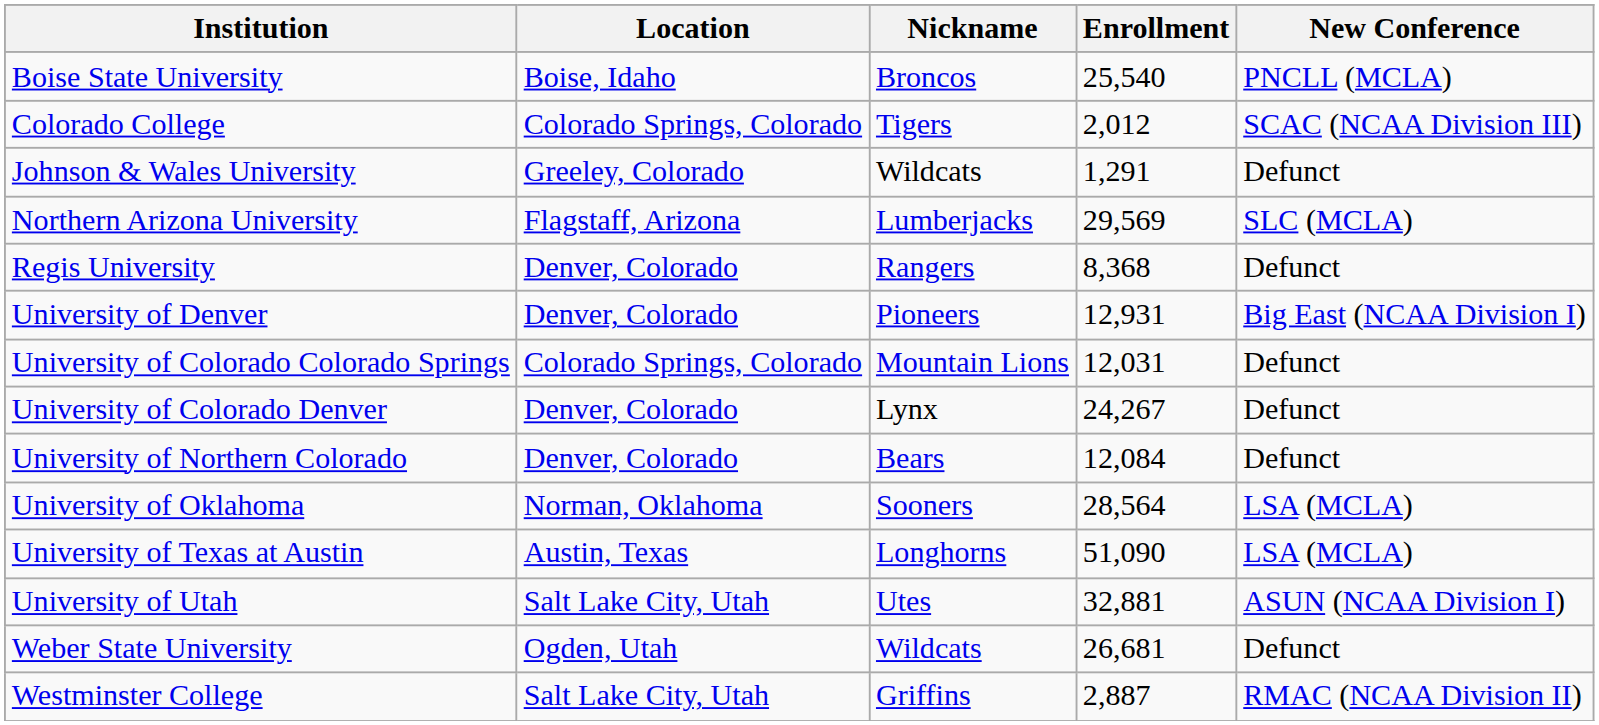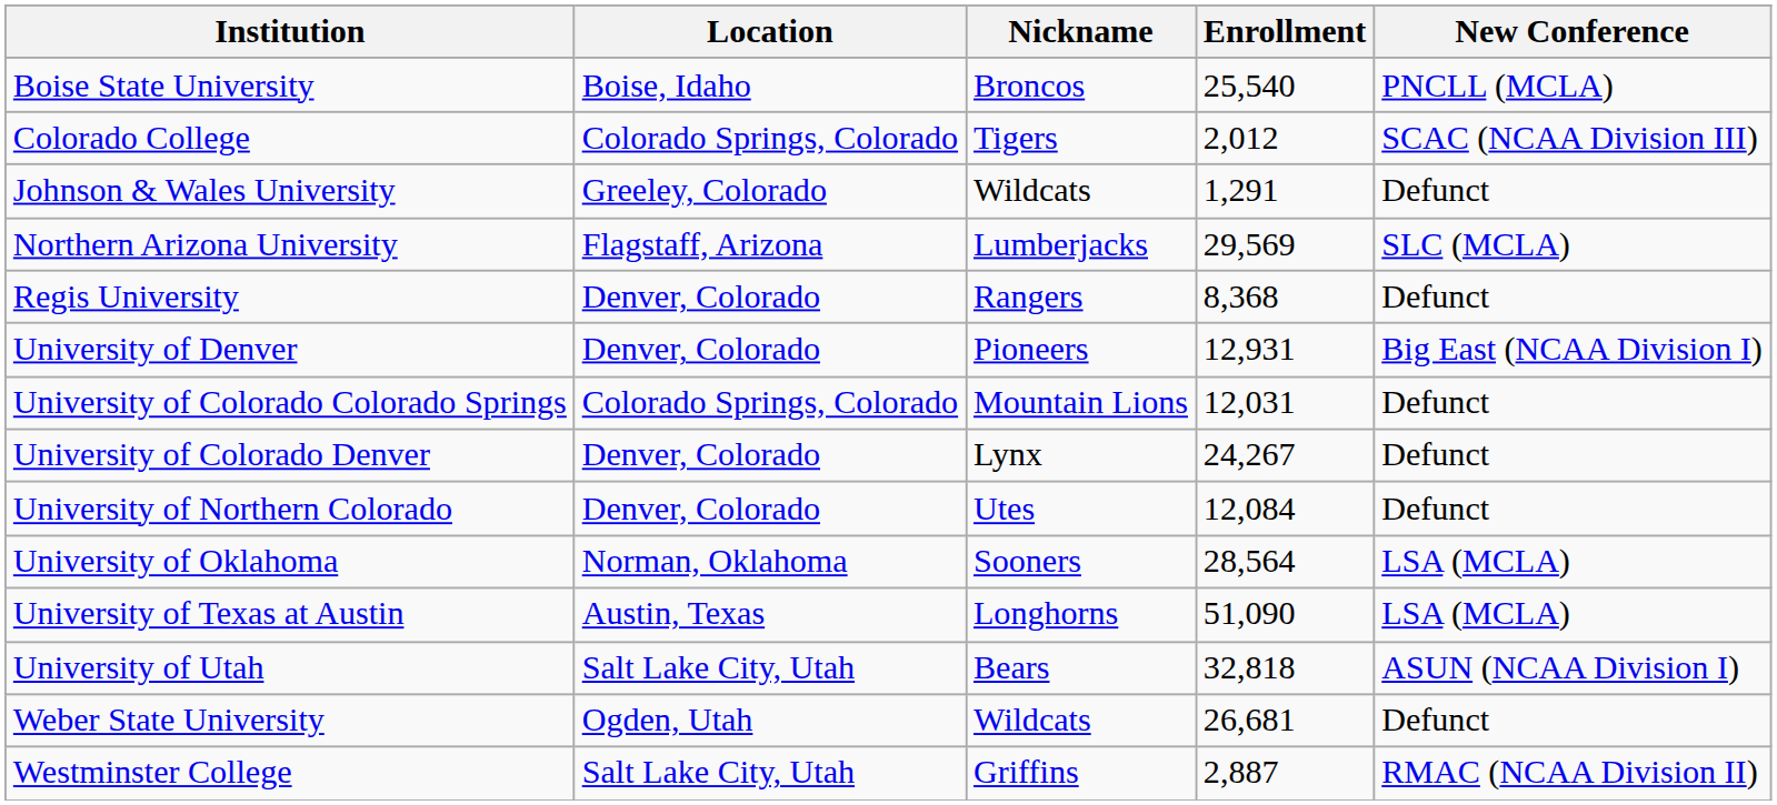 <table class="wikitable">
 <tr>
 <th>Institution</th>
 <th>Location</th>
 <th>Nickname</th>
 <th>Enrollment</th>
 <th>New Conference</th>
 </tr>
 <tr>
 <td><a href='#'>Boise State University</a></td>
 <td><a href='#'>Boise, Idaho</a></td>
 <td><a href='#'>Broncos</a></td>
 <td>25,540</td>
 <td><a href='#'>PNCLL</a> (<a href='#'>MCLA</a>)</td>
 </tr>
 <tr>
 <td><a href='#'>Colorado College</a></td>
 <td><a href='#'>Colorado Springs, Colorado</a></td>
 <td><a href='#'>Tigers</a></td>
 <td>2,012</td>
 <td><a href='#'>SCAC</a> (<a href='#'>NCAA Division III</a>)</td>
 </tr>
 <tr>
 <td><a href='#'>Johnson & Wales University</a></td>
 <td><a href='#'>Greeley, Colorado</a></td>
 <td>Wildcats</td>
 <td>1,291</td>
 <td>Defunct</td>
 </tr>
 <tr>
 <td><a href='#'>Northern Arizona University</a></td>
 <td><a href='#'>Flagstaff, Arizona</a></td>
 <td><a href='#'>Lumberjacks</a></td>
 <td>29,569</td>
 <td><a href='#'>SLC</a> (<a href='#'>MCLA</a>)</td>
 </tr>
 <tr>
 <td><a href='#'>Regis University</a></td>
 <td><a href='#'>Denver, Colorado</a></td>
 <td><a href='#'>Rangers</a></td>
 <td>8,368</td>
 <td>Defunct</td>
 </tr>
 <tr>
 <td><a href='#'>University of Denver</a></td>
 <td><a href='#'>Denver, Colorado</a></td>
 <td><a href='#'>Pioneers</a></td>
 <td>12,931</td>
 <td><a href='#'>Big East</a> (<a href='#'>NCAA Division I</a>)</td>
 </tr>
 <tr>
 <td><a href='#'>University of Colorado Colorado Springs</a></td>
 <td><a href='#'>Colorado Springs, Colorado</a></td>
 <td><a href='#'>Mountain Lions</a></td>
 <td>12,031</td>
 <td>Defunct</td>
 </tr>
 <tr>
 <td><a href='#'>University of Colorado Denver</a></td>
 <td><a href='#'>Denver, Colorado</a></td>
 <td>Lynx</td>
 <td>24,267</td>
 <td>Defunct</td>
 </tr>
 <tr>
 <td><a href='#'>University of Northern Colorado</a></td>
 <td><a href='#'>Denver, Colorado</a></td>
-<td><a href='#'>Bears</a></td>
+<td><a href='#'>Utes</a></td>
 <td>12,084</td>
 <td>Defunct</td>
 </tr>
 <tr>
 <td><a href='#'>University of Oklahoma</a></td>
 <td><a href='#'>Norman, Oklahoma</a></td>
 <td><a href='#'>Sooners</a></td>
 <td>28,564</td>
 <td><a href='#'>LSA</a> (<a href='#'>MCLA</a>)</td>
 </tr>
 <tr>
 <td><a href='#'>University of Texas at Austin</a></td>
 <td><a href='#'>Austin, Texas</a></td>
 <td><a href='#'>Longhorns</a></td>
 <td>51,090</td>
 <td><a href='#'>LSA</a> (<a href='#'>MCLA</a>)</td>
 </tr>
 <tr>
 <td><a href='#'>University of Utah</a></td>
 <td><a href='#'>Salt Lake City, Utah</a></td>
-<td><a href='#'>Utes</a></td>
-<td>32,881</td>
+<td><a href='#'>Bears</a></td>
+<td>32,818</td>
 <td><a href='#'>ASUN</a> (<a href='#'>NCAA Division I</a>)</td>
 </tr>
 <tr>
 <td><a href='#'>Weber State University</a></td>
 <td><a href='#'>Ogden, Utah</a></td>
 <td><a href='#'>Wildcats</a></td>
 <td>26,681</td>
 <td>Defunct</td>
 </tr>
 <tr>
 <td><a href='#'>Westminster College</a></td>
 <td><a href='#'>Salt Lake City, Utah</a></td>
 <td><a href='#'>Griffins</a></td>
 <td>2,887</td>
 <td><a href='#'>RMAC</a> (<a href='#'>NCAA Division II</a>)</td>
 </tr>
 <tr>
 </tr>
 </table>
